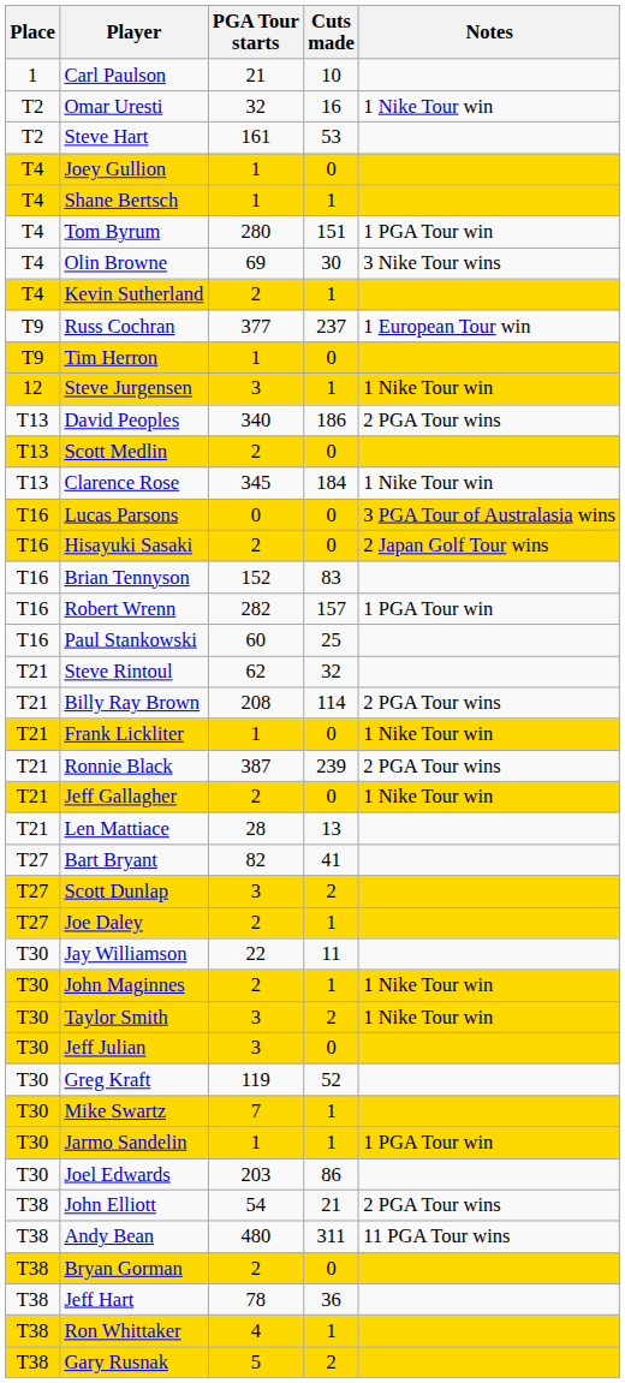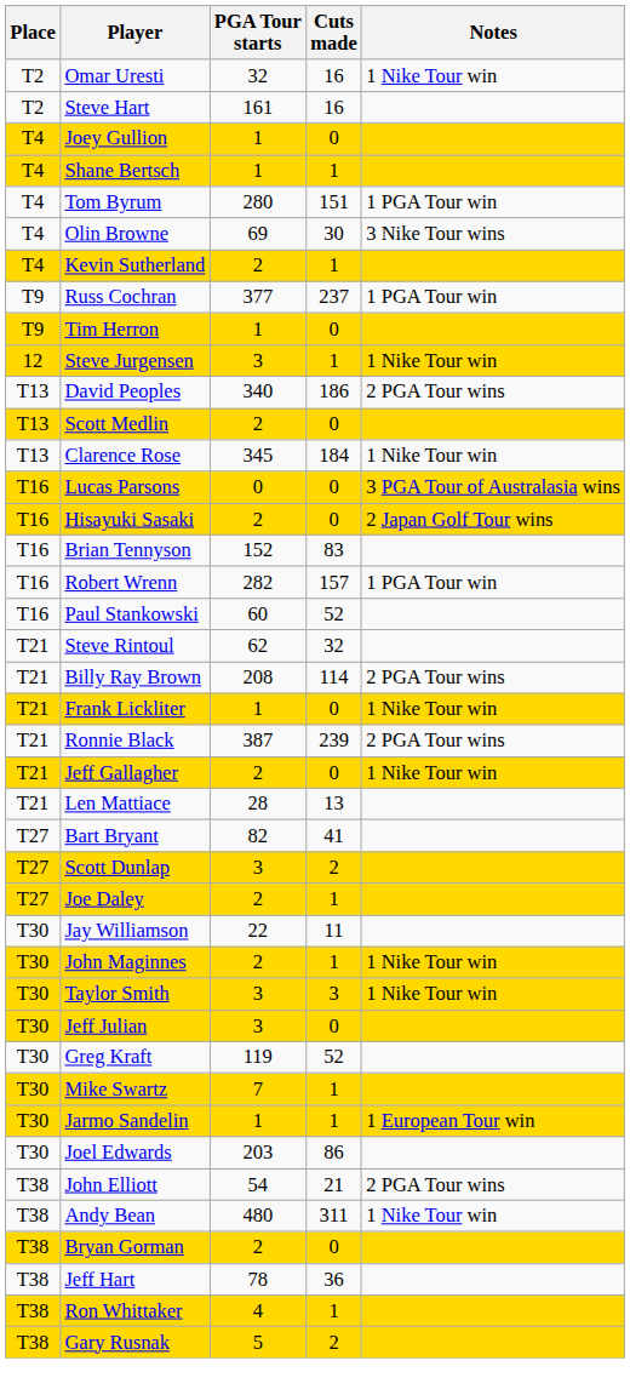 <table class="wikitable sortable" style="text-align:center">
 <tr>
 <th>Place</th>
 <th>Player</th>
 <th>PGA Tour<br>starts</th>
 <th>Cuts<br>made</th>
 <th>Notes</th>
-</tr>
-<tr>
-<td>1</td>
-<td align=left> <a href='#'>Carl Paulson</a></td>
-<td>21</td>
-<td>10</td>
-<td align=left></td>
 </tr>
 <tr>
 <td>T2</td>
 <td align=left> <a href='#'>Omar Uresti</a></td>
 <td>32</td>
 <td>16</td>
 <td align=left>1 <a href='#'>Nike Tour</a> win</td>
 </tr>
 <tr>
 <td>T2</td>
 <td align=left> <a href='#'>Steve Hart</a></td>
 <td>161</td>
-<td>53</td>
+<td>16</td>
 <td align=left></td>
 </tr>
 <tr style="background:#FFD800;">
 <td>T4</td>
 <td align=left> <a href='#'>Joey Gullion</a></td>
 <td>1</td>
 <td>0</td>
 <td align=left></td>
 </tr>
 <tr style="background:#FFD800;">
 <td>T4</td>
 <td align=left> <a href='#'>Shane Bertsch</a></td>
 <td>1</td>
 <td>1</td>
 <td align=left></td>
 </tr>
 <tr>
 <td>T4</td>
 <td align=left> <a href='#'>Tom Byrum</a></td>
 <td>280</td>
 <td>151</td>
 <td align=left>1 PGA Tour win</td>
 </tr>
 <tr>
 <td>T4</td>
 <td align=left> <a href='#'>Olin Browne</a></td>
 <td>69</td>
 <td>30</td>
 <td align=left>3 Nike Tour wins</td>
 </tr>
 <tr style="background:#FFD800;">
 <td>T4</td>
 <td align=left> <a href='#'>Kevin Sutherland</a></td>
 <td>2</td>
 <td>1</td>
 <td align=left></td>
 </tr>
 <tr>
 <td>T9</td>
 <td align=left> <a href='#'>Russ Cochran</a></td>
 <td>377</td>
 <td>237</td>
-<td align=left>1 <a href='#'>European Tour</a> win</td>
+<td align=left>1 PGA Tour win</td>
 </tr>
 <tr style="background:#FFD800;">
 <td>T9</td>
 <td align=left> <a href='#'>Tim Herron</a></td>
 <td>1</td>
 <td>0</td>
 <td align=left></td>
 </tr>
 <tr style="background:#FFD800;">
 <td>12</td>
 <td align=left> <a href='#'>Steve Jurgensen</a></td>
 <td>3</td>
 <td>1</td>
 <td align=left>1 Nike Tour win</td>
 </tr>
 <tr>
 <td>T13</td>
 <td align=left> <a href='#'>David Peoples</a></td>
 <td>340</td>
 <td>186</td>
 <td align=left>2 PGA Tour wins</td>
 </tr>
 <tr style="background:#FFD800;">
 <td>T13</td>
 <td align=left> <a href='#'>Scott Medlin</a></td>
 <td>2</td>
 <td>0</td>
 <td align=left></td>
 </tr>
 <tr>
 <td>T13</td>
 <td align=left> <a href='#'>Clarence Rose</a></td>
 <td>345</td>
 <td>184</td>
 <td align=left>1 Nike Tour win</td>
 </tr>
 <tr style="background:#FFD800;">
 <td>T16</td>
 <td align=left> <a href='#'>Lucas Parsons</a></td>
 <td>0</td>
 <td>0</td>
 <td align=left>3 <a href='#'>PGA Tour of Australasia</a> wins</td>
 </tr>
 <tr style="background:#FFD800;">
 <td>T16</td>
 <td align=left> <a href='#'>Hisayuki Sasaki</a></td>
 <td>2</td>
 <td>0</td>
 <td align=left>2 <a href='#'>Japan Golf Tour</a> wins</td>
 </tr>
 <tr>
 <td>T16</td>
 <td align=left> <a href='#'>Brian Tennyson</a></td>
 <td>152</td>
 <td>83</td>
 <td align=left></td>
 </tr>
 <tr>
 <td>T16</td>
 <td align=left> <a href='#'>Robert Wrenn</a></td>
 <td>282</td>
 <td>157</td>
 <td align=left>1 PGA Tour win</td>
 </tr>
 <tr>
 <td>T16</td>
 <td align=left> <a href='#'>Paul Stankowski</a></td>
 <td>60</td>
-<td>25</td>
+<td>52</td>
 <td align=left></td>
 </tr>
 <tr>
 <td>T21</td>
 <td align=left> <a href='#'>Steve Rintoul</a></td>
 <td>62</td>
 <td>32</td>
 <td align=left></td>
 </tr>
 <tr>
 <td>T21</td>
 <td align=left> <a href='#'>Billy Ray Brown</a></td>
 <td>208</td>
 <td>114</td>
 <td align=left>2 PGA Tour wins</td>
 </tr>
 <tr style="background:#FFD800;">
 <td>T21</td>
 <td align=left> <a href='#'>Frank Lickliter</a></td>
 <td>1</td>
 <td>0</td>
 <td align=left>1 Nike Tour win</td>
 </tr>
 <tr>
 <td>T21</td>
 <td align=left> <a href='#'>Ronnie Black</a></td>
 <td>387</td>
 <td>239</td>
 <td align=left>2 PGA Tour wins</td>
 </tr>
 <tr style="background:#FFD800;">
 <td>T21</td>
 <td align=left> <a href='#'>Jeff Gallagher</a></td>
 <td>2</td>
 <td>0</td>
 <td align=left>1 Nike Tour win</td>
 </tr>
 <tr>
 <td>T21</td>
 <td align=left> <a href='#'>Len Mattiace</a></td>
 <td>28</td>
 <td>13</td>
 <td align=left></td>
 </tr>
 <tr>
 <td>T27</td>
 <td align=left> <a href='#'>Bart Bryant</a></td>
 <td>82</td>
 <td>41</td>
 <td align=left></td>
 </tr>
 <tr style="background:#FFD800;">
 <td>T27</td>
 <td align=left> <a href='#'>Scott Dunlap</a></td>
 <td>3</td>
 <td>2</td>
 <td align=left></td>
 </tr>
 <tr style="background:#FFD800;">
 <td>T27</td>
 <td align=left> <a href='#'>Joe Daley</a></td>
 <td>2</td>
 <td>1</td>
 <td align=left></td>
 </tr>
 <tr>
 <td>T30</td>
 <td align=left> <a href='#'>Jay Williamson</a></td>
 <td>22</td>
 <td>11</td>
 <td align=left></td>
 </tr>
 <tr style="background:#FFD800;">
 <td>T30</td>
 <td align=left> <a href='#'>John Maginnes</a></td>
 <td>2</td>
 <td>1</td>
 <td align=left>1 Nike Tour win</td>
 </tr>
 <tr style="background:#FFD800;">
 <td>T30</td>
 <td align=left> <a href='#'>Taylor Smith</a></td>
 <td>3</td>
-<td>2</td>
+<td>3</td>
 <td align=left>1 Nike Tour win</td>
 </tr>
 <tr style="background:#FFD800;">
 <td>T30</td>
 <td align=left> <a href='#'>Jeff Julian</a></td>
 <td>3</td>
 <td>0</td>
 <td align=left></td>
 </tr>
 <tr>
 <td>T30</td>
 <td align=left> <a href='#'>Greg Kraft</a></td>
 <td>119</td>
 <td>52</td>
 <td align=left></td>
 </tr>
 <tr style="background:#FFD800;">
 <td>T30</td>
 <td align=left> <a href='#'>Mike Swartz</a></td>
 <td>7</td>
 <td>1</td>
 <td align=left></td>
 </tr>
 <tr style="background:#FFD800;">
 <td>T30</td>
 <td align=left> <a href='#'>Jarmo Sandelin</a></td>
 <td>1</td>
 <td>1</td>
-<td align=left>1 PGA Tour win</td>
+<td align=left>1 <a href='#'>European Tour</a> win</td>
 </tr>
 <tr>
 <td>T30</td>
 <td align=left> <a href='#'>Joel Edwards</a></td>
 <td>203</td>
 <td>86</td>
 <td align=left></td>
 </tr>
 <tr>
 <td>T38</td>
 <td align=left> <a href='#'>John Elliott</a></td>
 <td>54</td>
 <td>21</td>
 <td align=left>2 PGA Tour wins</td>
 </tr>
 <tr>
 <td>T38</td>
 <td align=left> <a href='#'>Andy Bean</a></td>
 <td>480</td>
 <td>311</td>
-<td align=left>11 PGA Tour wins</td>
+<td align=left>1 <a href='#'>Nike Tour</a> win</td>
 </tr>
 <tr style="background:#FFD800;">
 <td>T38</td>
 <td align=left> <a href='#'>Bryan Gorman</a></td>
 <td>2</td>
 <td>0</td>
 <td align=left></td>
 </tr>
 <tr>
 <td>T38</td>
 <td align=left> <a href='#'>Jeff Hart</a></td>
 <td>78</td>
 <td>36</td>
 <td align=left></td>
 </tr>
 <tr style="background:#FFD800;">
 <td>T38</td>
 <td align=left> <a href='#'>Ron Whittaker</a></td>
 <td>4</td>
 <td>1</td>
 <td align=left></td>
 </tr>
 <tr style="background:#FFD800;">
 <td>T38</td>
 <td align=left> <a href='#'>Gary Rusnak</a></td>
 <td>5</td>
 <td>2</td>
 <td align=left></td>
 </tr>
 </table>
